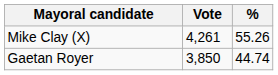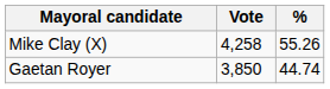 <table class="wikitable">
 <tr>
 <th bgcolor="#DDDDFF" width="200px">Mayoral candidate</th>
 <th bgcolor="#DDDDFF" width="50px">Vote</th>
 <th bgcolor="#DDDDFF" width="30px">%</th>
 </tr>
 <tr>
 <td>Mike Clay (X)</td>
-<td>4,261</td>
+<td>4,258</td>
 <td>55.26</td>
 </tr>
 <tr>
 <td>Gaetan Royer</td>
 <td>3,850</td>
 <td>44.74</td>
 </tr>
 </table>
